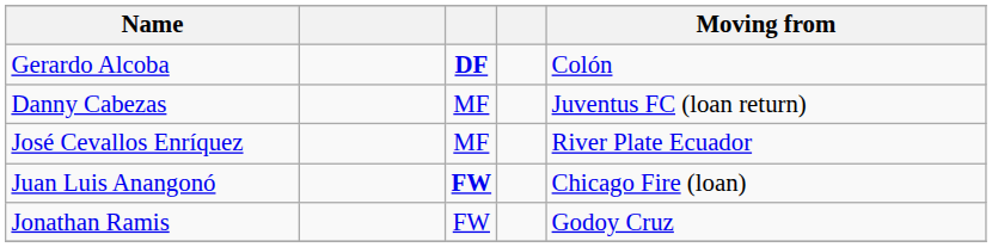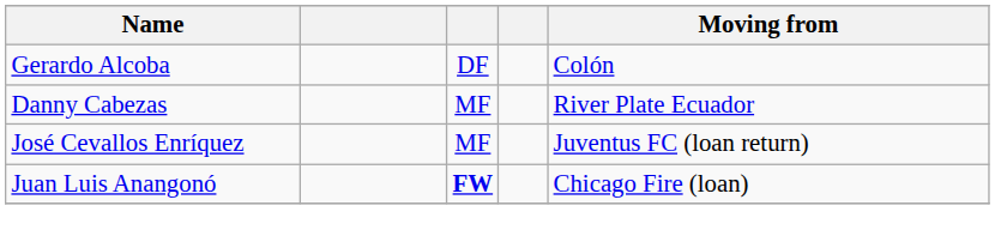 <table class="wikitable" style="text-align: center; width:50%">
 <tr>
 </tr>
 <tr>
 <th width=30% align="center">Name</th>
 <th width=15% align="center"></th>
 <th width=5% align="center"></th>
 <th width=5% align="center"></th>
 <th width=45% align="center">Moving from</th>
 </tr>
 <tr>
 <td align=left><a href='#'>Gerardo Alcoba</a></td>
 <td></td>
-<td><strong><a href='#'>DF</a></strong></td>
+<td><a href='#'>DF</a></td>
 <td></td>
 <td align=left><a href='#'>Colón</a> </td>
 </tr>
 <tr>
 <td align=left><a href='#'>Danny Cabezas</a></td>
 <td></td>
 <td><a href='#'>MF</a></td>
 <td></td>
-<td align=left><a href='#'>Juventus FC</a>  (loan return)</td>
+<td align=left><a href='#'>River Plate Ecuador</a> </td>
 </tr>
 <tr>
 <td align=left><a href='#'>José Cevallos Enríquez</a></td>
 <td></td>
 <td><a href='#'>MF</a></td>
 <td></td>
-<td align=left><a href='#'>River Plate Ecuador</a> </td>
+<td align=left><a href='#'>Juventus FC</a>  (loan return)</td>
 </tr>
 <tr>
 <td align=left><a href='#'>Juan Luis Anangonó</a></td>
 <td></td>
 <td><strong><a href='#'>FW</a></strong></td>
 <td></td>
 <td align=left><a href='#'>Chicago Fire</a>  (loan)</td>
 </tr>
 <tr>
-<td align=left><a href='#'>Jonathan Ramis</a></td>
-<td></td>
-<td><a href='#'>FW</a></td>
-<td></td>
-<td align=left><a href='#'>Godoy Cruz</a> </td>
-</tr>
-<tr>
 </tr>
 </table>
